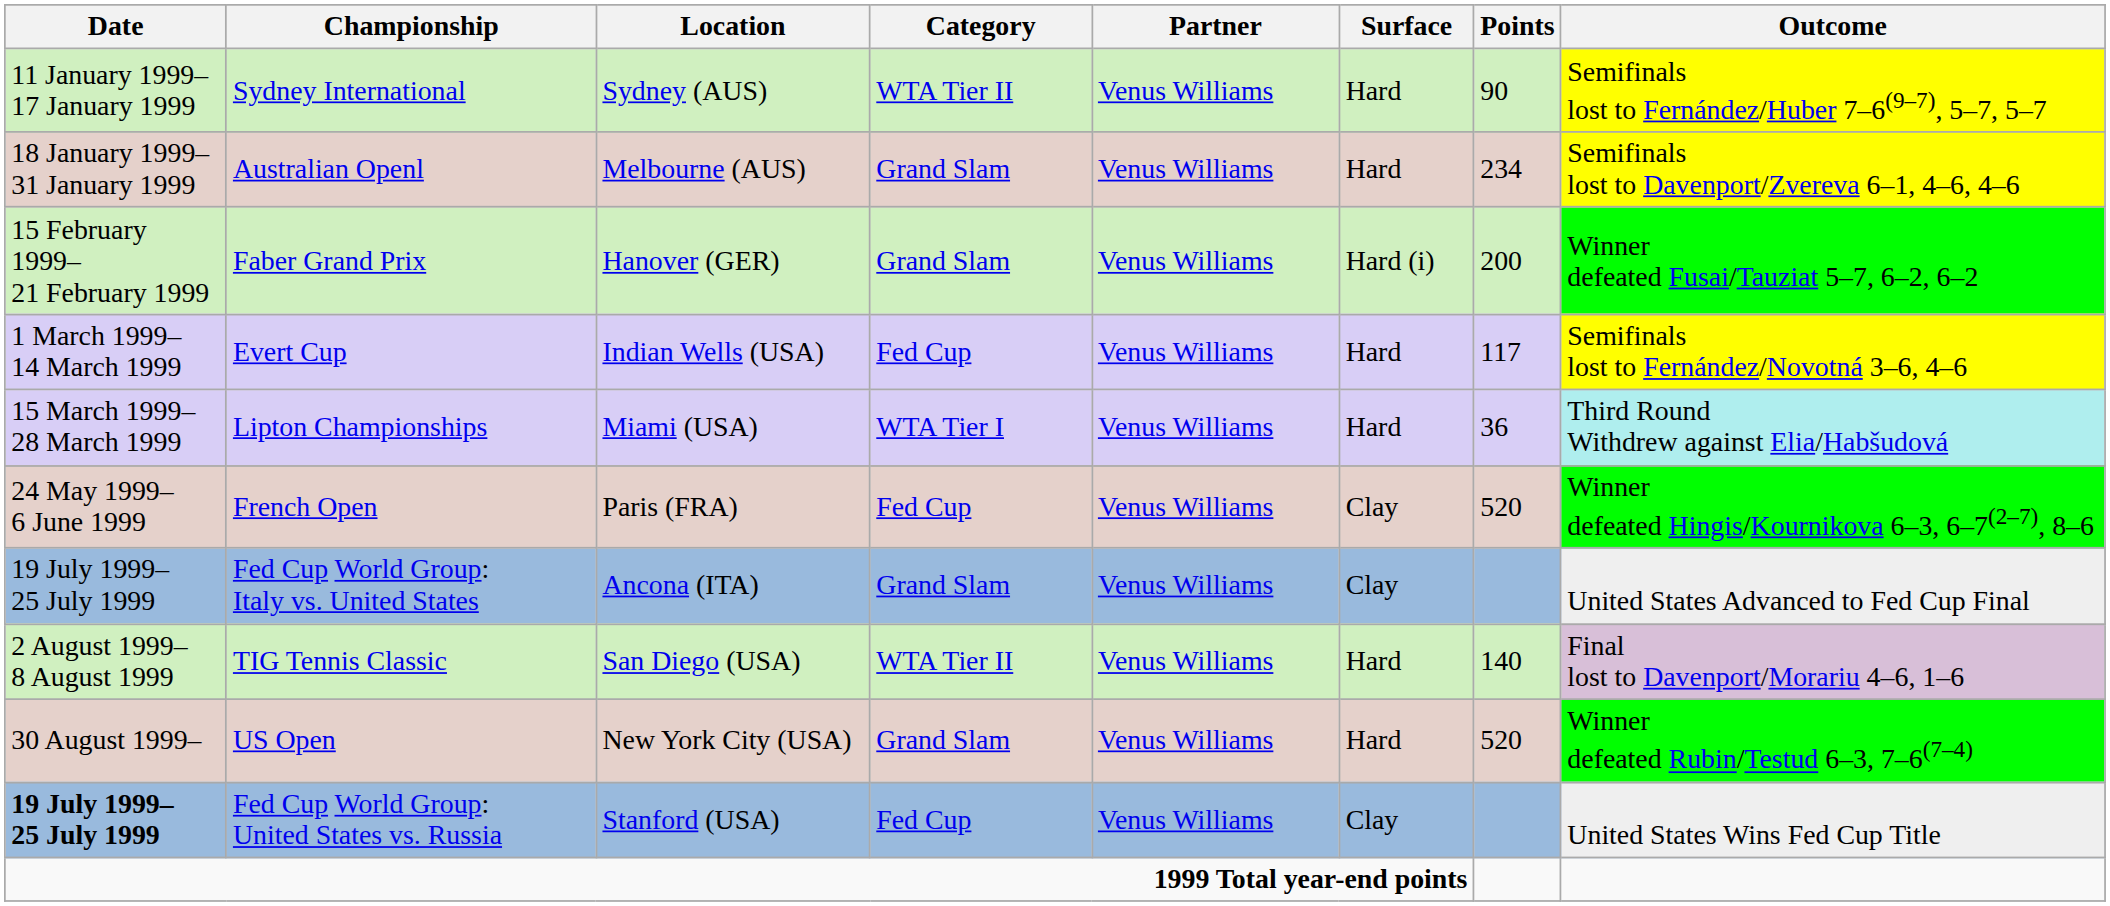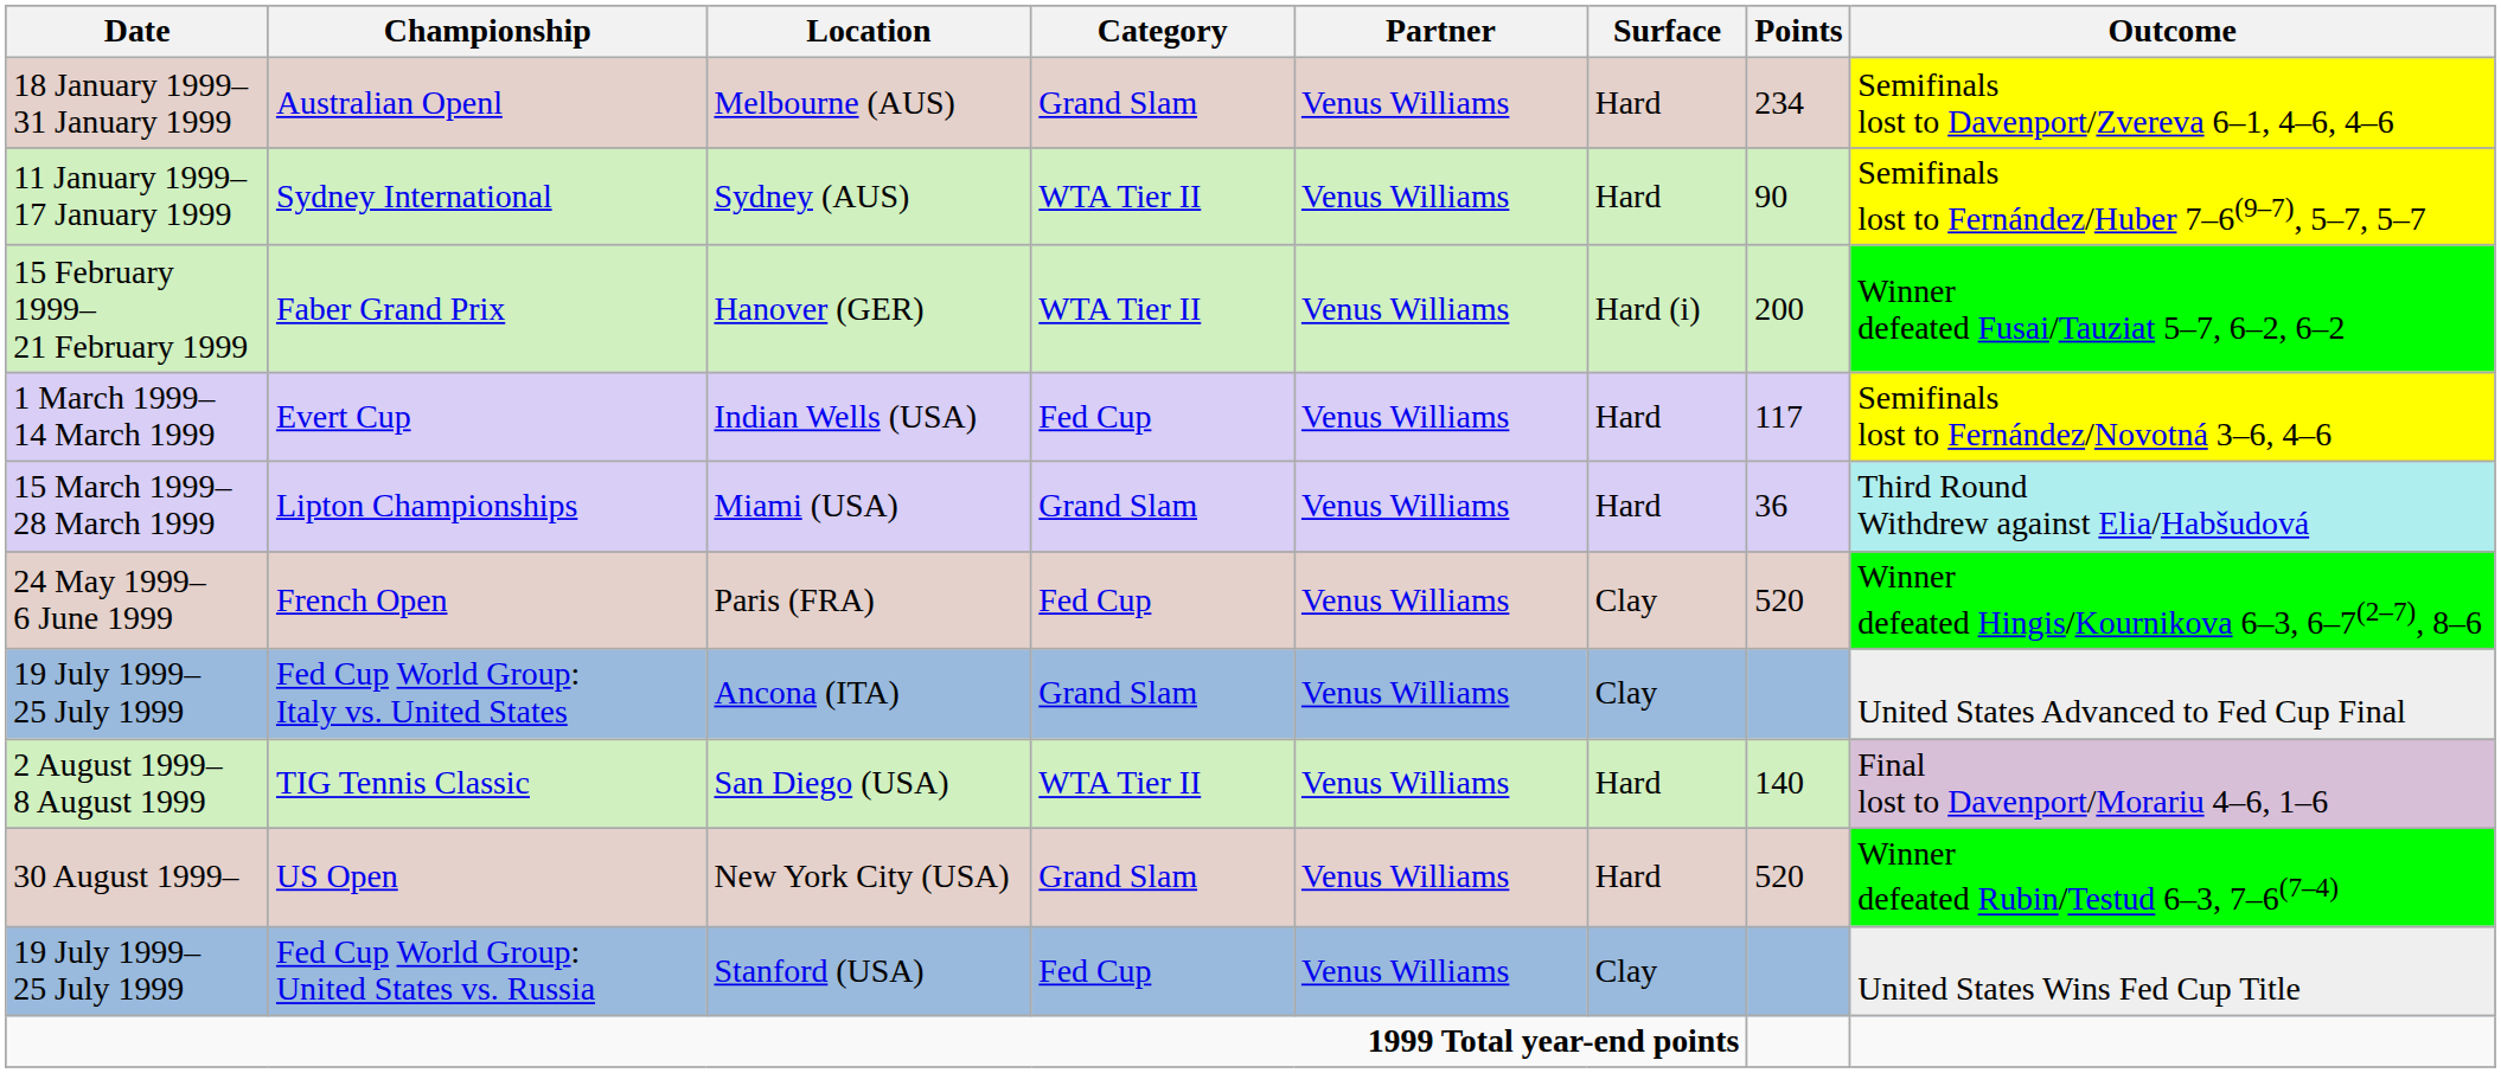 <table class="wikitable">
 <tr>
 <th width=120>Date</th>
 <th width=205>Championship</th>
 <th width=150>Location</th>
 <th width=120>Category</th>
 <th width=135>Partner</th>
 <th width=70>Surface</th>
 <th width=40>Points</th>
 <th width=305>Outcome</th>
-</tr>
-<tr style="background:#d0f0c0;">
-<td>11 January 1999–<br>17 January 1999</td>
-<td><a href='#'>Sydney International</a></td>
-<td><a href='#'>Sydney</a> (AUS)</td>
-<td><a href='#'>WTA Tier II</a></td>
-<td> <a href='#'>Venus Williams</a></td>
-<td>Hard</td>
-<td>90</td>
-<td style="background:yellow;">Semifinals <br>lost to <a href='#'>Fernández</a>/<a href='#'>Huber</a> 7–6<sup>(9–7)</sup>, 5–7, 5–7</td>
 </tr>
 <tr style="background:#e5d1cb;">
 <td>18 January 1999–<br>31 January 1999</td>
 <td><a href='#'>Australian Openl</a></td>
 <td><a href='#'>Melbourne</a> (AUS)</td>
 <td><a href='#'>Grand Slam</a></td>
 <td> <a href='#'>Venus Williams</a></td>
 <td>Hard</td>
 <td>234</td>
 <td style="background:yellow;">Semifinals <br>lost to <a href='#'>Davenport</a>/<a href='#'>Zvereva</a> 6–1, 4–6, 4–6</td>
 </tr>
 <tr style="background:#d0f0c0;">
+<td>11 January 1999–<br>17 January 1999</td>
+<td><a href='#'>Sydney International</a></td>
+<td><a href='#'>Sydney</a> (AUS)</td>
+<td><a href='#'>WTA Tier II</a></td>
+<td> <a href='#'>Venus Williams</a></td>
+<td>Hard</td>
+<td>90</td>
+<td style="background:yellow;">Semifinals <br>lost to <a href='#'>Fernández</a>/<a href='#'>Huber</a> 7–6<sup>(9–7)</sup>, 5–7, 5–7</td>
+</tr>
+<tr style="background:#d0f0c0;">
 <td>15 February 1999–<br>21 February 1999</td>
 <td><a href='#'>Faber Grand Prix</a></td>
 <td><a href='#'>Hanover</a> (GER)</td>
-<td><a href='#'>Grand Slam</a></td>
+<td><a href='#'>WTA Tier II</a></td>
 <td> <a href='#'>Venus Williams</a></td>
 <td>Hard (i)</td>
 <td>200</td>
 <td style="background:lime;">Winner <br>defeated <a href='#'>Fusai</a>/<a href='#'>Tauziat</a> 5–7, 6–2, 6–2</td>
 </tr>
 <tr style="background:#d8cef6">
 <td>1 March 1999–<br>14 March 1999</td>
 <td><a href='#'>Evert Cup</a></td>
 <td><a href='#'>Indian Wells</a> (USA)</td>
 <td><a href='#'>Fed Cup</a></td>
 <td> <a href='#'>Venus Williams</a></td>
 <td>Hard</td>
 <td>117</td>
 <td style="background:yellow;">Semifinals<br>lost to <a href='#'>Fernández</a>/<a href='#'>Novotná</a> 3–6, 4–6</td>
 </tr>
 <tr style="background:#d8cef6">
 <td>15 March 1999–<br>28 March 1999</td>
 <td><a href='#'>Lipton Championships</a></td>
 <td><a href='#'>Miami</a> (USA)</td>
-<td><a href='#'>WTA Tier I</a></td>
+<td><a href='#'>Grand Slam</a></td>
 <td> <a href='#'>Venus Williams</a></td>
 <td>Hard</td>
 <td>36</td>
 <td style="background:#afeeee;">Third Round<br>Withdrew against <a href='#'>Elia</a>/<a href='#'>Habšudová</a></td>
 </tr>
 <tr style="background:#e5d1cb;">
 <td>24 May 1999–<br>6 June 1999</td>
 <td><a href='#'>French Open</a></td>
 <td>Paris (FRA)</td>
 <td><a href='#'>Fed Cup</a></td>
 <td> <a href='#'>Venus Williams</a></td>
 <td>Clay</td>
 <td>520</td>
 <td style="background:lime;">Winner <br>defeated <a href='#'>Hingis</a>/<a href='#'>Kournikova</a> 6–3, 6–7<sup>(2–7)</sup>, 8–6</td>
 </tr>
 <tr style="background:#99badd;">
 <td>19 July 1999–<br>25 July 1999</td>
 <td><a href='#'>Fed Cup</a> <a href='#'>World Group</a>: <br><a href='#'>Italy vs. United States</a></td>
 <td><a href='#'>Ancona</a> (ITA)</td>
 <td><a href='#'>Grand Slam</a></td>
 <td> <a href='#'>Venus Williams</a></td>
 <td>Clay</td>
 <td></td>
 <td style="background:#efefef;"><br>United States Advanced to Fed Cup Final</td>
 </tr>
 <tr style="background:#d0f0c0;">
 <td>2 August 1999–<br>8 August 1999</td>
 <td><a href='#'>TIG Tennis Classic</a></td>
 <td><a href='#'>San Diego</a> (USA)</td>
 <td><a href='#'>WTA Tier II</a></td>
 <td> <a href='#'>Venus Williams</a></td>
 <td>Hard</td>
 <td>140</td>
 <td style="background:thistle;">Final <br>lost to <a href='#'>Davenport</a>/<a href='#'>Morariu</a> 4–6, 1–6</td>
 </tr>
 <tr style="background:#e5d1cb;">
 <td>30 August 1999–<br></td>
 <td><a href='#'>US Open</a></td>
 <td>New York City (USA)</td>
 <td><a href='#'>Grand Slam</a></td>
 <td> <a href='#'>Venus Williams</a></td>
 <td>Hard</td>
 <td>520</td>
 <td style="background:lime;">Winner <br>defeated <a href='#'>Rubin</a>/<a href='#'>Testud</a> 6–3, 7–6<sup>(7–4)</sup></td>
 </tr>
 <tr style="background:#99badd;">
-<td><strong>19 July 1999–<br>25 July 1999</strong></td>
+<td>19 July 1999–<br>25 July 1999</td>
 <td><a href='#'>Fed Cup</a> <a href='#'>World Group</a>: <br><a href='#'>United States vs. Russia</a></td>
 <td><a href='#'>Stanford</a> (USA)</td>
 <td><a href='#'>Fed Cup</a></td>
 <td> <a href='#'>Venus Williams</a></td>
 <td>Clay</td>
 <td></td>
 <td style="background:#efefef;"><br>United States Wins Fed Cup Title</td>
 </tr>
 <tr>
 <td colspan=6 align=right><strong>1999 Total year-end points</strong></td>
 <td></td>
 <td></td>
 </tr>
 </table>
